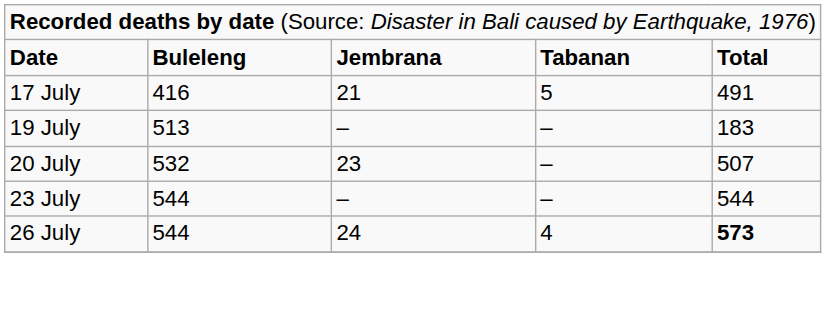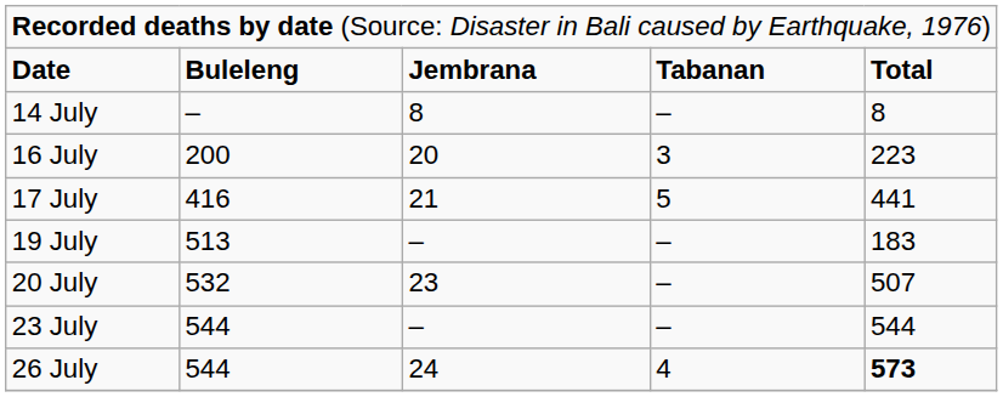 <table class="wikitable">
 <tr>
 <td colspan=5><strong>Recorded deaths by date</strong> (Source: <em>Disaster in Bali caused by Earthquake, 1976</em>)</td>
 </tr>
 <tr>
 <td><strong>Date</strong></td>
 <td><strong>Buleleng</strong></td>
 <td><strong>Jembrana</strong></td>
 <td><strong>Tabanan</strong></td>
 <td><strong>Total</strong></td>
 </tr>
 <tr>
+<td>14 July</td>
+<td>–</td>
+<td>8</td>
+<td>–</td>
+<td>8</td>
+</tr>
+<tr>
+<td>16 July</td>
+<td>200</td>
+<td>20</td>
+<td>3</td>
+<td>223</td>
+</tr>
+<tr>
 <td>17 July</td>
 <td>416</td>
 <td>21</td>
 <td>5</td>
-<td>491</td>
+<td>441</td>
 </tr>
 <tr>
 <td>19 July</td>
 <td>513</td>
 <td>–</td>
 <td>–</td>
 <td>183</td>
 </tr>
 <tr>
 <td>20 July</td>
 <td>532</td>
 <td>23</td>
 <td>–</td>
 <td>507</td>
 </tr>
 <tr>
 <td>23 July</td>
 <td>544</td>
 <td>–</td>
 <td>–</td>
 <td>544</td>
 </tr>
 <tr>
 <td>26 July</td>
 <td>544</td>
 <td>24</td>
 <td>4</td>
 <td><strong>573</strong></td>
 </tr>
 <tr>
 </tr>
 </table>
